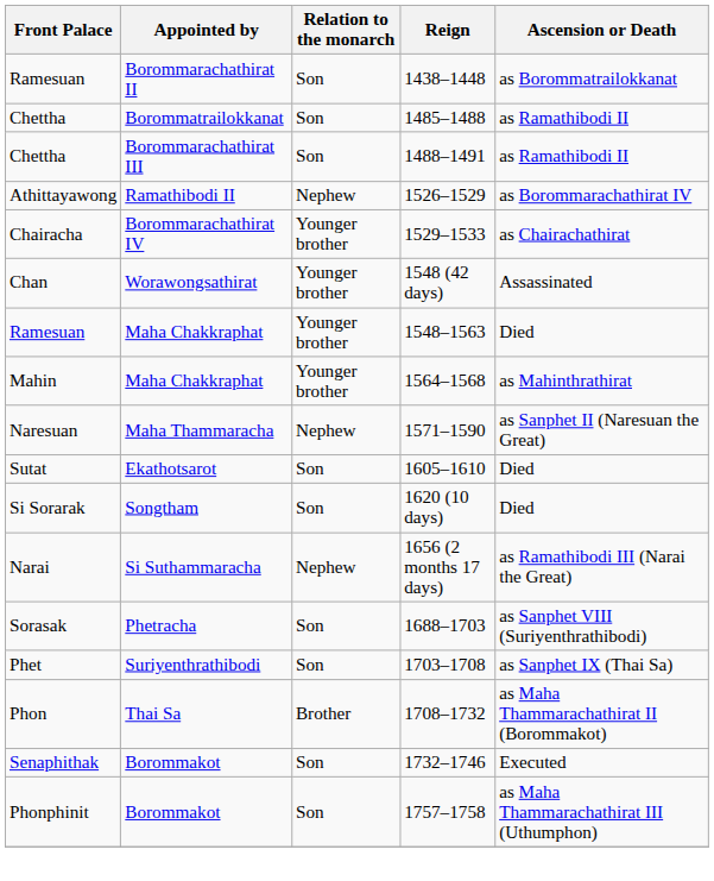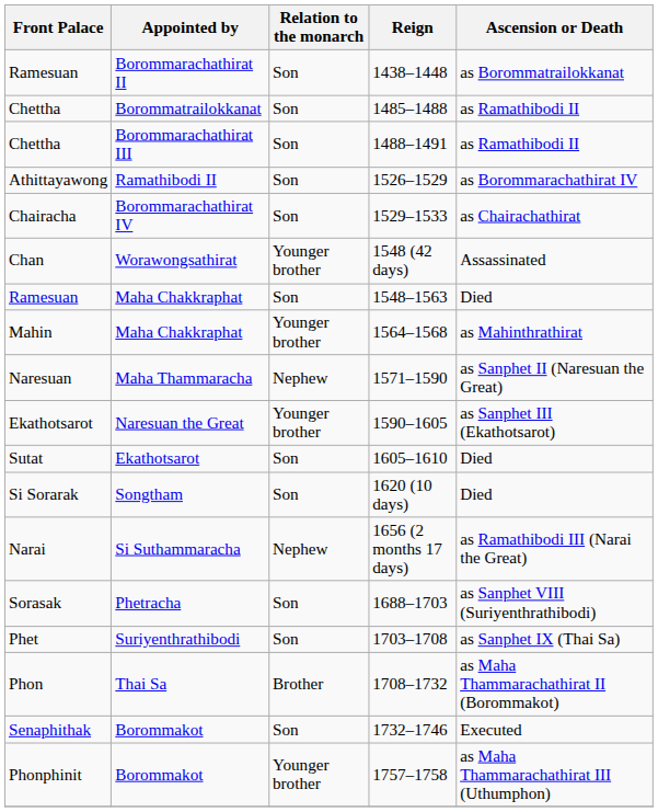 <table class="wikitable" border="1" width=100%>
 <tr>
 <th>Front Palace</th>
 <th>Appointed by</th>
 <th>Relation to the monarch</th>
 <th>Reign</th>
 <th>Ascension or Death</th>
 </tr>
 <tr>
 <td>Ramesuan</td>
 <td><a href='#'>Borommarachathirat II</a></td>
 <td>Son</td>
 <td>1438–1448</td>
 <td>as <a href='#'>Borommatrailokkanat</a></td>
 </tr>
 <tr>
 <td>Chettha</td>
 <td><a href='#'>Borommatrailokkanat</a></td>
 <td>Son</td>
 <td>1485–1488</td>
 <td>as <a href='#'>Ramathibodi II</a></td>
 </tr>
 <tr>
 <td>Chettha</td>
 <td><a href='#'>Borommarachathirat III</a></td>
 <td>Son</td>
 <td>1488–1491</td>
 <td>as <a href='#'>Ramathibodi II</a></td>
 </tr>
 <tr>
 <td>Athittayawong</td>
 <td><a href='#'>Ramathibodi II</a></td>
-<td>Nephew</td>
+<td>Son</td>
 <td>1526–1529</td>
 <td>as <a href='#'>Borommarachathirat IV</a></td>
 </tr>
 <tr>
 <td>Chairacha</td>
 <td><a href='#'>Borommarachathirat IV</a></td>
-<td>Younger brother</td>
+<td>Son</td>
 <td>1529–1533</td>
 <td>as <a href='#'>Chairachathirat</a></td>
 </tr>
 <tr>
 <td>Chan</td>
 <td><a href='#'>Worawongsathirat</a></td>
 <td>Younger brother</td>
 <td>1548 (42 days)</td>
 <td>Assassinated</td>
 </tr>
 <tr>
 <td><a href='#'>Ramesuan</a></td>
 <td><a href='#'>Maha Chakkraphat</a></td>
-<td>Younger brother</td>
+<td>Son</td>
 <td>1548–1563</td>
 <td>Died</td>
 </tr>
 <tr>
 <td>Mahin</td>
 <td><a href='#'>Maha Chakkraphat</a></td>
 <td>Younger brother</td>
 <td>1564–1568</td>
 <td>as <a href='#'>Mahinthrathirat</a></td>
 </tr>
 <tr>
 <td>Naresuan</td>
 <td><a href='#'>Maha Thammaracha</a></td>
 <td>Nephew</td>
 <td>1571–1590</td>
 <td>as <a href='#'>Sanphet II</a> (Naresuan the Great)</td>
+</tr>
+<tr>
+<td>Ekathotsarot</td>
+<td><a href='#'>Naresuan the Great</a></td>
+<td>Younger brother</td>
+<td>1590–1605</td>
+<td>as <a href='#'>Sanphet III</a> (Ekathotsarot)</td>
 </tr>
 <tr>
 <td>Sutat</td>
 <td><a href='#'>Ekathotsarot</a></td>
 <td>Son</td>
 <td>1605–1610</td>
 <td>Died</td>
 </tr>
 <tr>
 <td>Si Sorarak</td>
 <td><a href='#'>Songtham</a></td>
 <td>Son</td>
 <td>1620 (10 days)</td>
 <td>Died</td>
 </tr>
 <tr>
 <td>Narai</td>
 <td><a href='#'>Si Suthammaracha</a></td>
 <td>Nephew</td>
 <td>1656 (2 months 17 days)</td>
 <td>as <a href='#'>Ramathibodi III</a> (Narai the Great)</td>
 </tr>
 <tr>
 <td>Sorasak</td>
 <td><a href='#'>Phetracha</a></td>
 <td>Son</td>
 <td>1688–1703</td>
 <td>as <a href='#'>Sanphet VIII</a> (Suriyenthrathibodi)</td>
 </tr>
 <tr>
 <td>Phet</td>
 <td><a href='#'>Suriyenthrathibodi</a></td>
 <td>Son</td>
 <td>1703–1708</td>
 <td>as <a href='#'>Sanphet IX</a> (Thai Sa)</td>
 </tr>
 <tr>
 <td>Phon</td>
 <td><a href='#'>Thai Sa</a></td>
 <td>Brother</td>
 <td>1708–1732</td>
 <td>as <a href='#'>Maha Thammarachathirat II</a> (Borommakot)</td>
 </tr>
 <tr>
 <td><a href='#'>Senaphithak</a></td>
 <td><a href='#'>Borommakot</a></td>
 <td>Son</td>
 <td>1732–1746</td>
 <td>Executed</td>
 </tr>
 <tr>
 <td>Phonphinit</td>
 <td><a href='#'>Borommakot</a></td>
-<td>Son</td>
+<td>Younger brother</td>
 <td>1757–1758</td>
 <td>as <a href='#'>Maha Thammarachathirat III</a> (Uthumphon)</td>
 </tr>
 <tr>
 </tr>
 </table>
